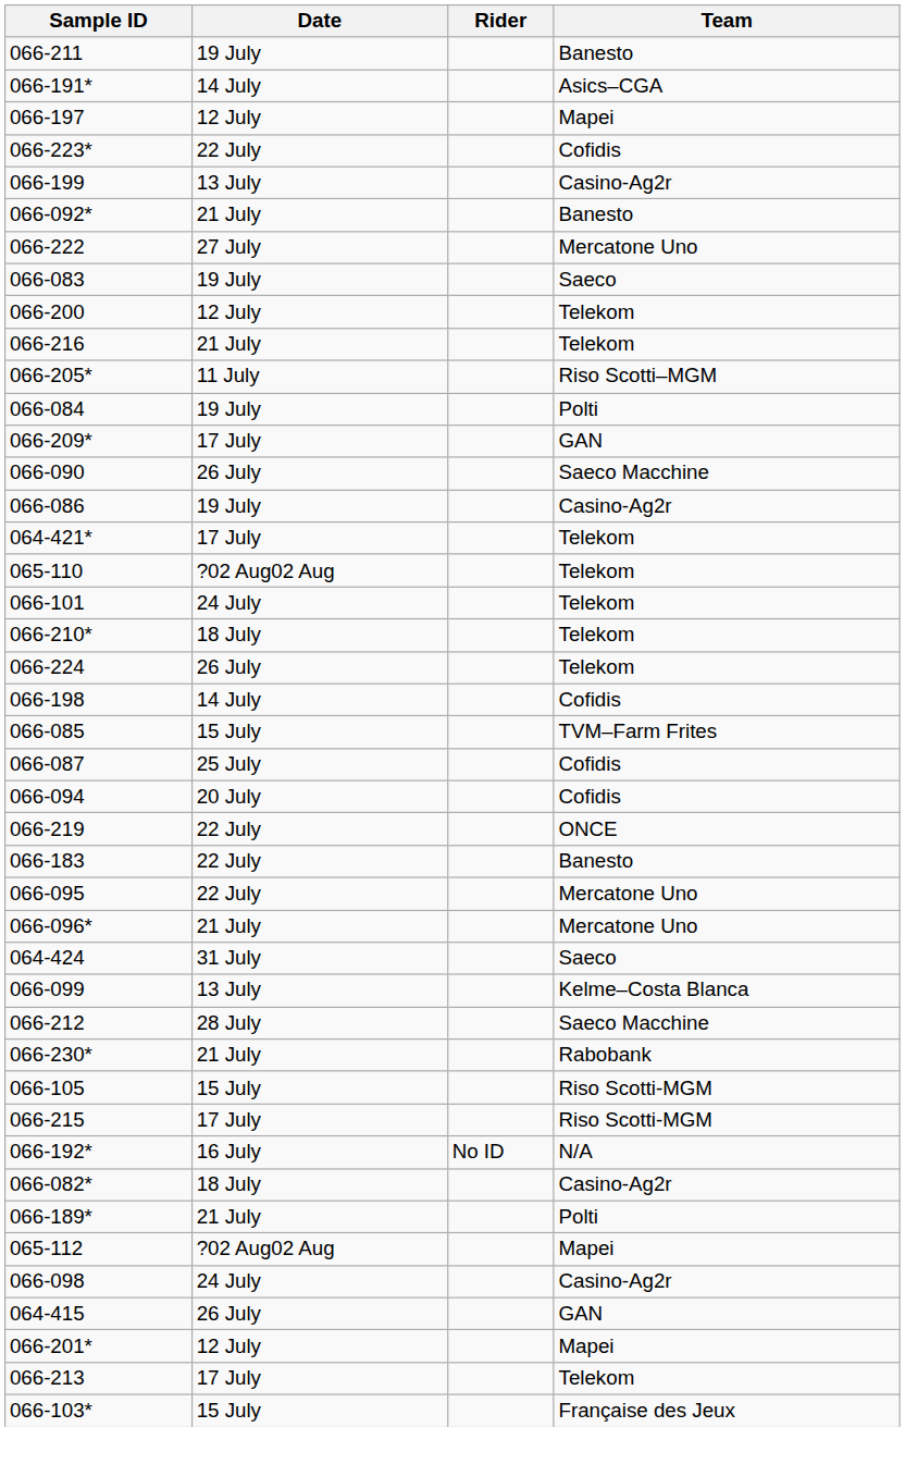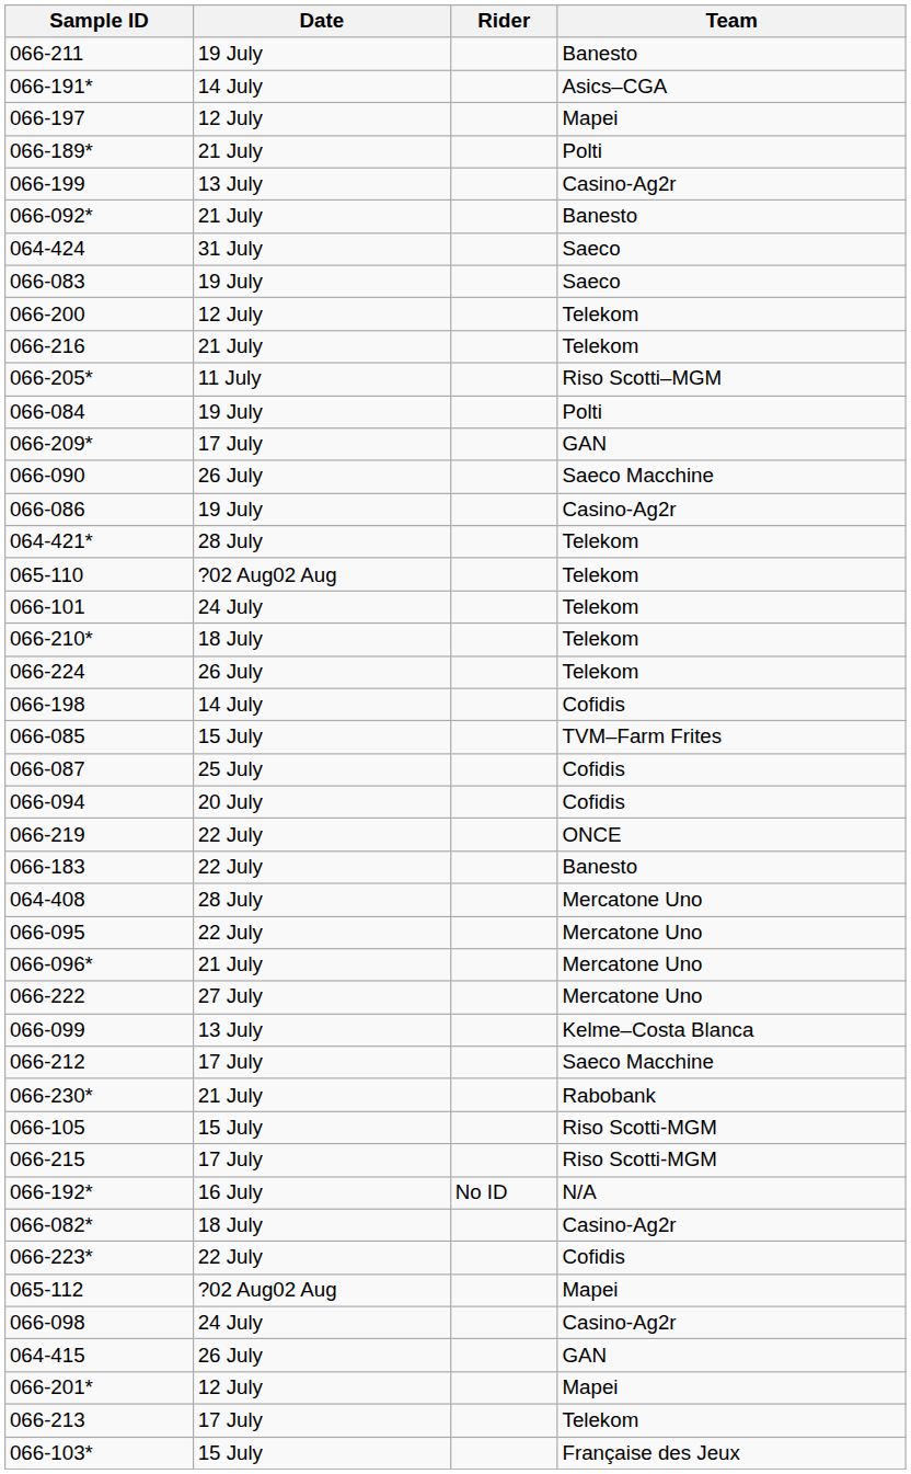 <table class="wikitable" style="width:44em;margin-bottom:0;">
 <tr>
 <th>Sample ID</th>
 <th scope="col">Date</th>
 <th scope="col">Rider</th>
 <th scope="col">Team</th>
 </tr>
 <tr>
 <td>066-211</td>
 <td>19 July</td>
 <td></td>
 <td>Banesto</td>
 </tr>
 <tr>
 <td>066-191*</td>
 <td>14 July</td>
 <td></td>
 <td>Asics–CGA</td>
 </tr>
 <tr>
 <td>066-197</td>
 <td>12 July</td>
 <td></td>
 <td>Mapei</td>
 </tr>
 <tr>
-<td>066-223*</td>
-<td>22 July</td>
+<td>066-189*</td>
+<td>21 July</td>
 <td></td>
-<td>Cofidis</td>
+<td>Polti</td>
 </tr>
 <tr>
 <td>066-199</td>
 <td>13 July</td>
 <td></td>
 <td>Casino-Ag2r</td>
 </tr>
 <tr>
 <td>066-092*</td>
 <td>21 July</td>
 <td></td>
 <td>Banesto</td>
 </tr>
 <tr>
-<td>066-222</td>
-<td>27 July</td>
+<td>064-424</td>
+<td>31 July</td>
 <td></td>
-<td>Mercatone Uno</td>
+<td>Saeco</td>
 </tr>
 <tr>
 <td>066-083</td>
 <td>19 July</td>
 <td></td>
 <td>Saeco</td>
 </tr>
 <tr>
 <td>066-200</td>
 <td>12 July</td>
 <td></td>
 <td>Telekom</td>
 </tr>
 <tr>
 <td>066-216</td>
 <td>21 July</td>
 <td></td>
 <td>Telekom</td>
 </tr>
 <tr>
 <td>066-205*</td>
 <td>11 July</td>
 <td></td>
 <td>Riso Scotti–MGM</td>
 </tr>
 <tr>
 <td>066-084</td>
 <td>19 July</td>
 <td></td>
 <td>Polti</td>
 </tr>
 <tr>
 <td>066-209*</td>
 <td>17 July</td>
 <td></td>
 <td>GAN</td>
 </tr>
 <tr>
 <td>066-090</td>
 <td>26 July</td>
 <td></td>
 <td>Saeco Macchine</td>
 </tr>
 <tr>
 <td>066-086</td>
 <td>19 July</td>
 <td></td>
 <td>Casino-Ag2r</td>
 </tr>
 <tr>
 <td>064-421*</td>
-<td>17 July</td>
+<td>28 July</td>
 <td></td>
 <td>Telekom</td>
 </tr>
 <tr>
 <td>065-110</td>
 <td><span>?02 Aug</span>02 Aug</td>
 <td></td>
 <td>Telekom</td>
 </tr>
 <tr>
 <td>066-101</td>
 <td>24 July</td>
 <td></td>
 <td>Telekom</td>
 </tr>
 <tr>
 <td>066-210*</td>
 <td>18 July</td>
 <td></td>
 <td>Telekom</td>
 </tr>
 <tr>
 <td>066-224</td>
 <td>26 July</td>
 <td></td>
 <td>Telekom</td>
 </tr>
 <tr>
 <td>066-198</td>
 <td>14 July</td>
 <td></td>
 <td>Cofidis</td>
 </tr>
 <tr>
 <td>066-085</td>
 <td>15 July</td>
 <td></td>
 <td>TVM–Farm Frites</td>
 </tr>
 <tr>
 <td>066-087</td>
 <td>25 July</td>
 <td></td>
 <td>Cofidis</td>
 </tr>
 <tr>
 <td>066-094</td>
 <td>20 July</td>
 <td></td>
 <td>Cofidis</td>
 </tr>
 <tr>
 <td>066-219</td>
 <td>22 July</td>
 <td></td>
 <td>ONCE</td>
 </tr>
 <tr>
 <td>066-183</td>
 <td>22 July</td>
 <td></td>
 <td>Banesto</td>
 </tr>
 <tr>
+<td>064-408</td>
+<td>28 July</td>
+<td></td>
+<td>Mercatone Uno</td>
+</tr>
+<tr>
 <td>066-095</td>
 <td>22 July</td>
 <td></td>
 <td>Mercatone Uno</td>
 </tr>
 <tr>
 <td>066-096*</td>
 <td>21 July</td>
 <td></td>
 <td>Mercatone Uno</td>
 </tr>
 <tr>
-<td>064-424</td>
-<td>31 July</td>
+<td>066-222</td>
+<td>27 July</td>
 <td></td>
-<td>Saeco</td>
+<td>Mercatone Uno</td>
 </tr>
 <tr>
 <td>066-099</td>
 <td>13 July</td>
 <td></td>
 <td>Kelme–Costa Blanca</td>
 </tr>
 <tr>
 <td>066-212</td>
-<td>28 July</td>
+<td>17 July</td>
 <td></td>
 <td>Saeco Macchine</td>
 </tr>
 <tr>
 <td>066-230*</td>
 <td>21 July</td>
 <td></td>
 <td>Rabobank</td>
 </tr>
 <tr>
 <td>066-105</td>
 <td>15 July</td>
 <td></td>
 <td>Riso Scotti-MGM</td>
 </tr>
 <tr>
 <td>066-215</td>
 <td>17 July</td>
 <td></td>
 <td>Riso Scotti-MGM</td>
 </tr>
 <tr>
 <td>066-192*</td>
 <td>16 July</td>
 <td>No ID</td>
 <td>N/A</td>
 </tr>
 <tr>
 <td>066-082*</td>
 <td>18 July</td>
 <td></td>
 <td>Casino-Ag2r</td>
 </tr>
 <tr>
-<td>066-189*</td>
-<td>21 July</td>
+<td>066-223*</td>
+<td>22 July</td>
 <td></td>
-<td>Polti</td>
+<td>Cofidis</td>
 </tr>
 <tr>
 <td>065-112</td>
 <td><span>?02 Aug</span>02 Aug</td>
 <td></td>
 <td>Mapei</td>
 </tr>
 <tr>
 <td>066-098</td>
 <td>24 July</td>
 <td></td>
 <td>Casino-Ag2r</td>
 </tr>
 <tr>
 <td>064-415</td>
 <td>26 July</td>
 <td></td>
 <td>GAN</td>
 </tr>
 <tr>
 <td>066-201*</td>
 <td>12 July</td>
 <td></td>
 <td>Mapei</td>
 </tr>
 <tr>
 <td>066-213</td>
 <td>17 July</td>
 <td></td>
 <td>Telekom</td>
 </tr>
 <tr>
 <td>066-103*</td>
 <td>15 July</td>
 <td></td>
 <td>Française des Jeux</td>
 </tr>
 </table>
